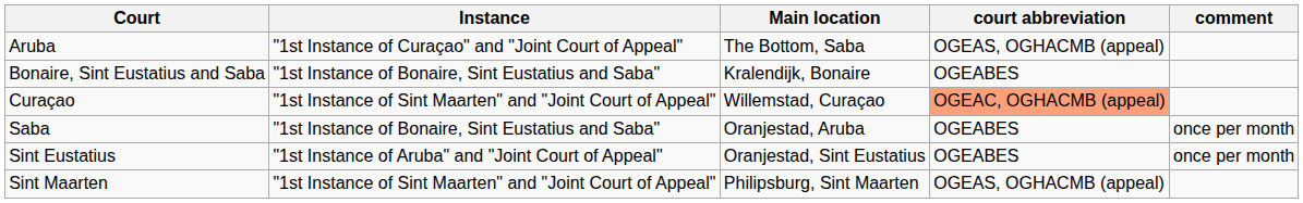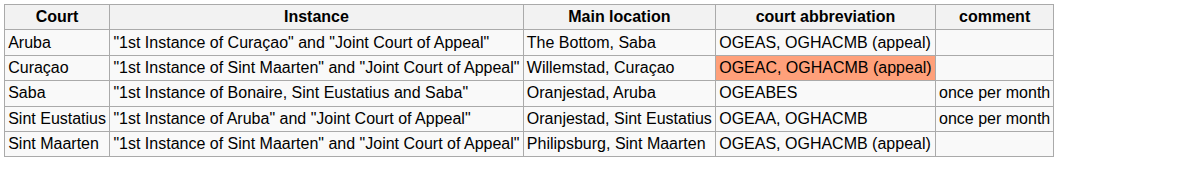 <table class="wikitable sortable">
 <tr>
 <th>Court</th>
 <th>Instance</th>
 <th>Main location</th>
 <th>court abbreviation</th>
 <th>comment</th>
 </tr>
 <tr>
 <td>Aruba</td>
 <td>"1st Instance of Curaçao" and "Joint Court of Appeal"</td>
 <td>The Bottom, Saba</td>
 <td>OGEAS, OGHACMB (appeal)</td>
-<td></td>
-</tr>
-<tr>
-<td>Bonaire, Sint Eustatius and Saba</td>
-<td>"1st Instance of Bonaire, Sint Eustatius and Saba"</td>
-<td>Kralendijk, Bonaire</td>
-<td>OGEABES</td>
 <td></td>
 </tr>
 <tr>
 <td>Curaçao</td>
 <td>"1st Instance of Sint Maarten" and "Joint Court of Appeal"</td>
 <td>Willemstad, Curaçao</td>
 <td style="background: lightsalmon;">OGEAC, OGHACMB (appeal)</td>
 <td></td>
 </tr>
 <tr>
 <td>Saba</td>
 <td>"1st Instance of Bonaire, Sint Eustatius and Saba"</td>
 <td>Oranjestad, Aruba</td>
 <td>OGEABES</td>
 <td>once per month</td>
 </tr>
 <tr>
 <td>Sint Eustatius</td>
 <td>"1st Instance of Aruba" and "Joint Court of Appeal"</td>
 <td>Oranjestad, Sint Eustatius</td>
-<td>OGEABES</td>
+<td>OGEAA, OGHACMB</td>
 <td>once per month</td>
 </tr>
 <tr>
 <td>Sint Maarten</td>
 <td>"1st Instance of Sint Maarten" and "Joint Court of Appeal"</td>
 <td>Philipsburg, Sint Maarten</td>
 <td>OGEAS, OGHACMB (appeal)</td>
 <td></td>
 </tr>
 </table>
